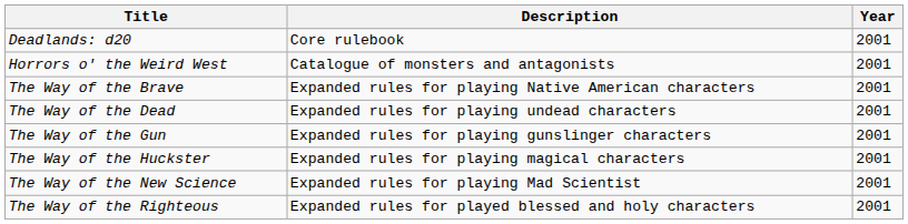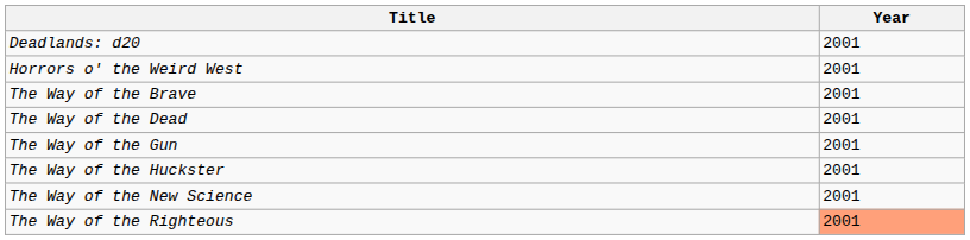 <table class="wikitable" style="width: 800px">
 <tr>
 <th>Title</th>
-<th>Description</th>
 <th>Year</th>
 </tr>
 <tr>
 <td><em>Deadlands: d20</em></td>
-<td>Core rulebook</td>
 <td>2001</td>
 </tr>
 <tr>
 <td><em>Horrors o' the Weird West</em></td>
-<td>Catalogue of monsters and antagonists</td>
 <td>2001</td>
 </tr>
 <tr>
 <td><em>The Way of the Brave</em></td>
-<td>Expanded rules for playing Native American characters</td>
 <td>2001</td>
 </tr>
 <tr>
 <td><em>The Way of the Dead</em></td>
-<td>Expanded rules for playing undead characters</td>
 <td>2001</td>
 </tr>
 <tr>
 <td><em>The Way of the Gun</em></td>
-<td>Expanded rules for playing gunslinger characters</td>
 <td>2001</td>
 </tr>
 <tr>
 <td><em>The Way of the Huckster</em></td>
-<td>Expanded rules for playing magical characters</td>
 <td>2001</td>
 </tr>
 <tr>
 <td><em>The Way of the New Science</em></td>
-<td>Expanded rules for playing Mad Scientist</td>
 <td>2001</td>
 </tr>
 <tr>
 <td><em>The Way of the Righteous</em></td>
-<td>Expanded rules for played blessed and holy characters</td>
-<td>2001</td>
+<td style="background: lightsalmon;">2001</td>
 </tr>
 </table>
